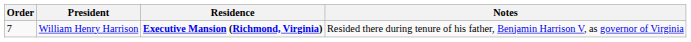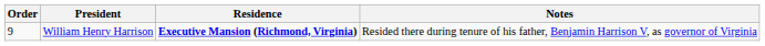 <table class="wikitable sortable">
 <tr>
 <th>Order</th>
 <th>President</th>
 <th>Residence</th>
 <th>Notes</th>
 </tr>
 <tr>
-<td>7</td>
+<td>9</td>
 <td><a href='#'>William Henry Harrison</a></td>
 <td><strong><a href='#'>Executive Mansion</a> (<a href='#'>Richmond, Virginia</a>)</strong></td>
 <td>Resided there during tenure of his father, <a href='#'>Benjamin Harrison V</a>, as <a href='#'>governor of Virginia</a></td>
 </tr>
 </table>
